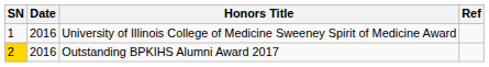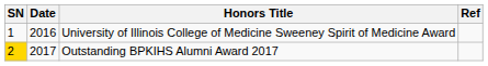 <table class="wikitable">
 <tr>
 <th>SN</th>
 <th>Date</th>
 <th>Honors Title</th>
 <th>Ref</th>
 </tr>
 <tr>
 <td>1</td>
 <td>2016</td>
 <td>University of Illinois College of Medicine Sweeney Spirit of Medicine Award</td>
 <td></td>
 </tr>
 <tr>
 <td style="background: gold;">2</td>
-<td>2016</td>
+<td>2017</td>
 <td>Outstanding BPKIHS Alumni Award 2017</td>
 <td></td>
 </tr>
 </table>
